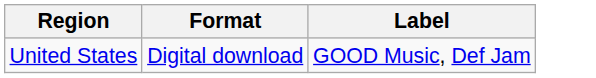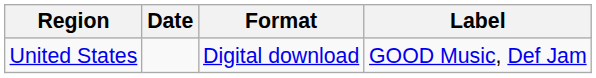 <table class="wikitable">
 <tr>
 <th>Region</th>
+<th>Date</th>
 <th>Format</th>
 <th>Label</th>
 </tr>
 <tr>
 <td><a href='#'>United States</a></td>
+<td></td>
 <td><a href='#'>Digital download</a></td>
 <td><a href='#'>GOOD Music</a>, <a href='#'>Def Jam</a></td>
 </tr>
 </table>
